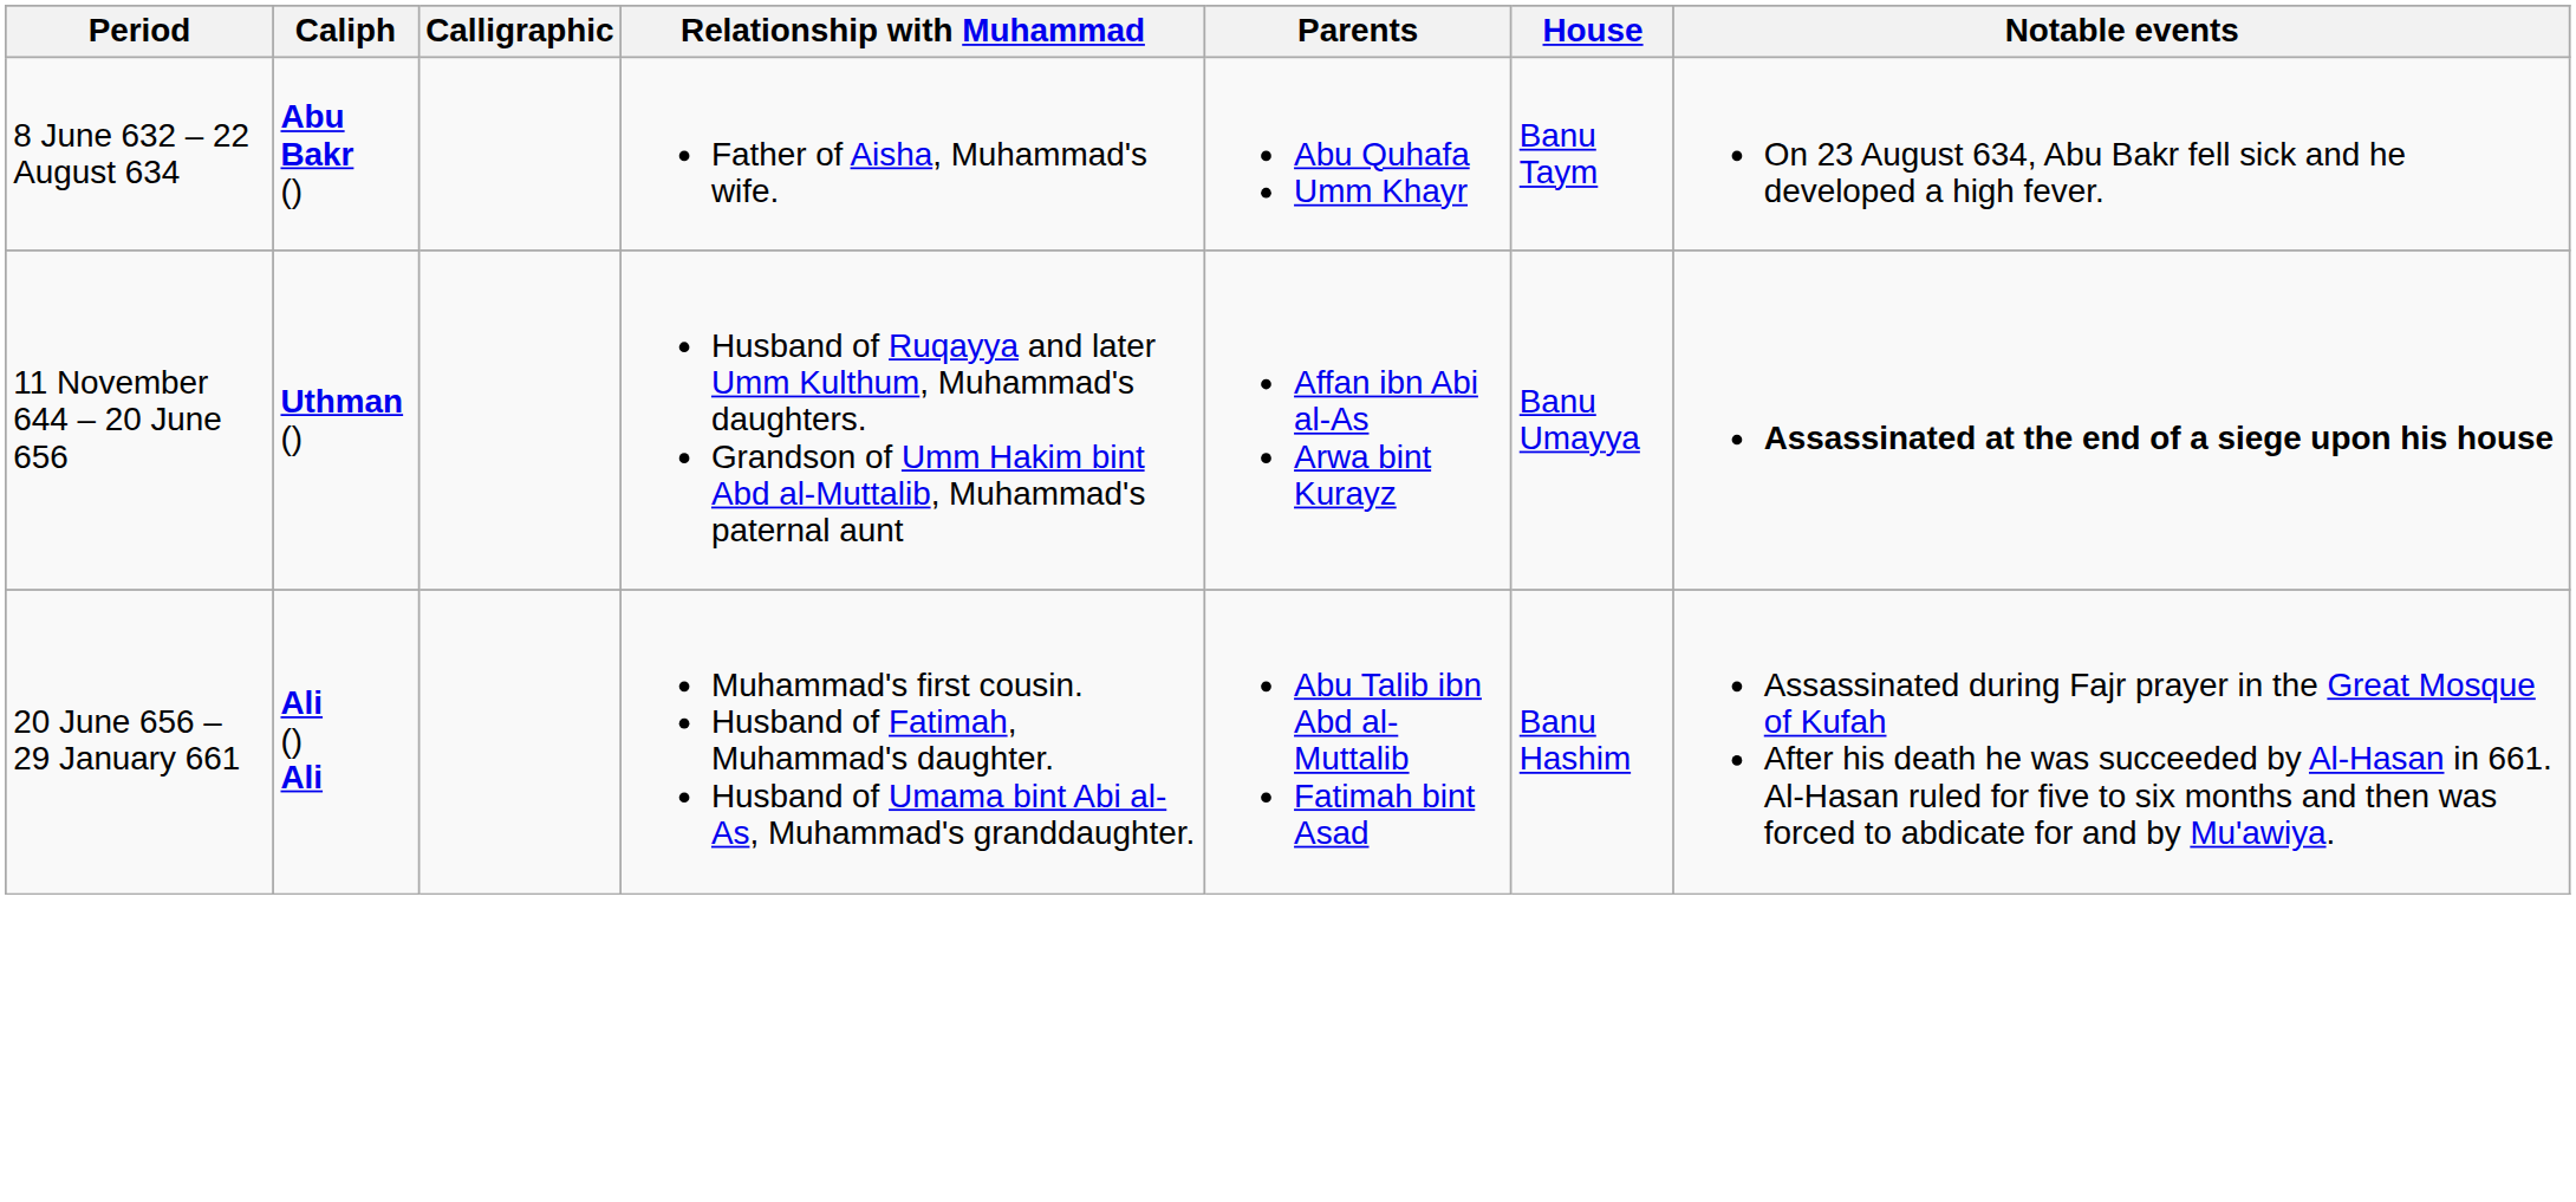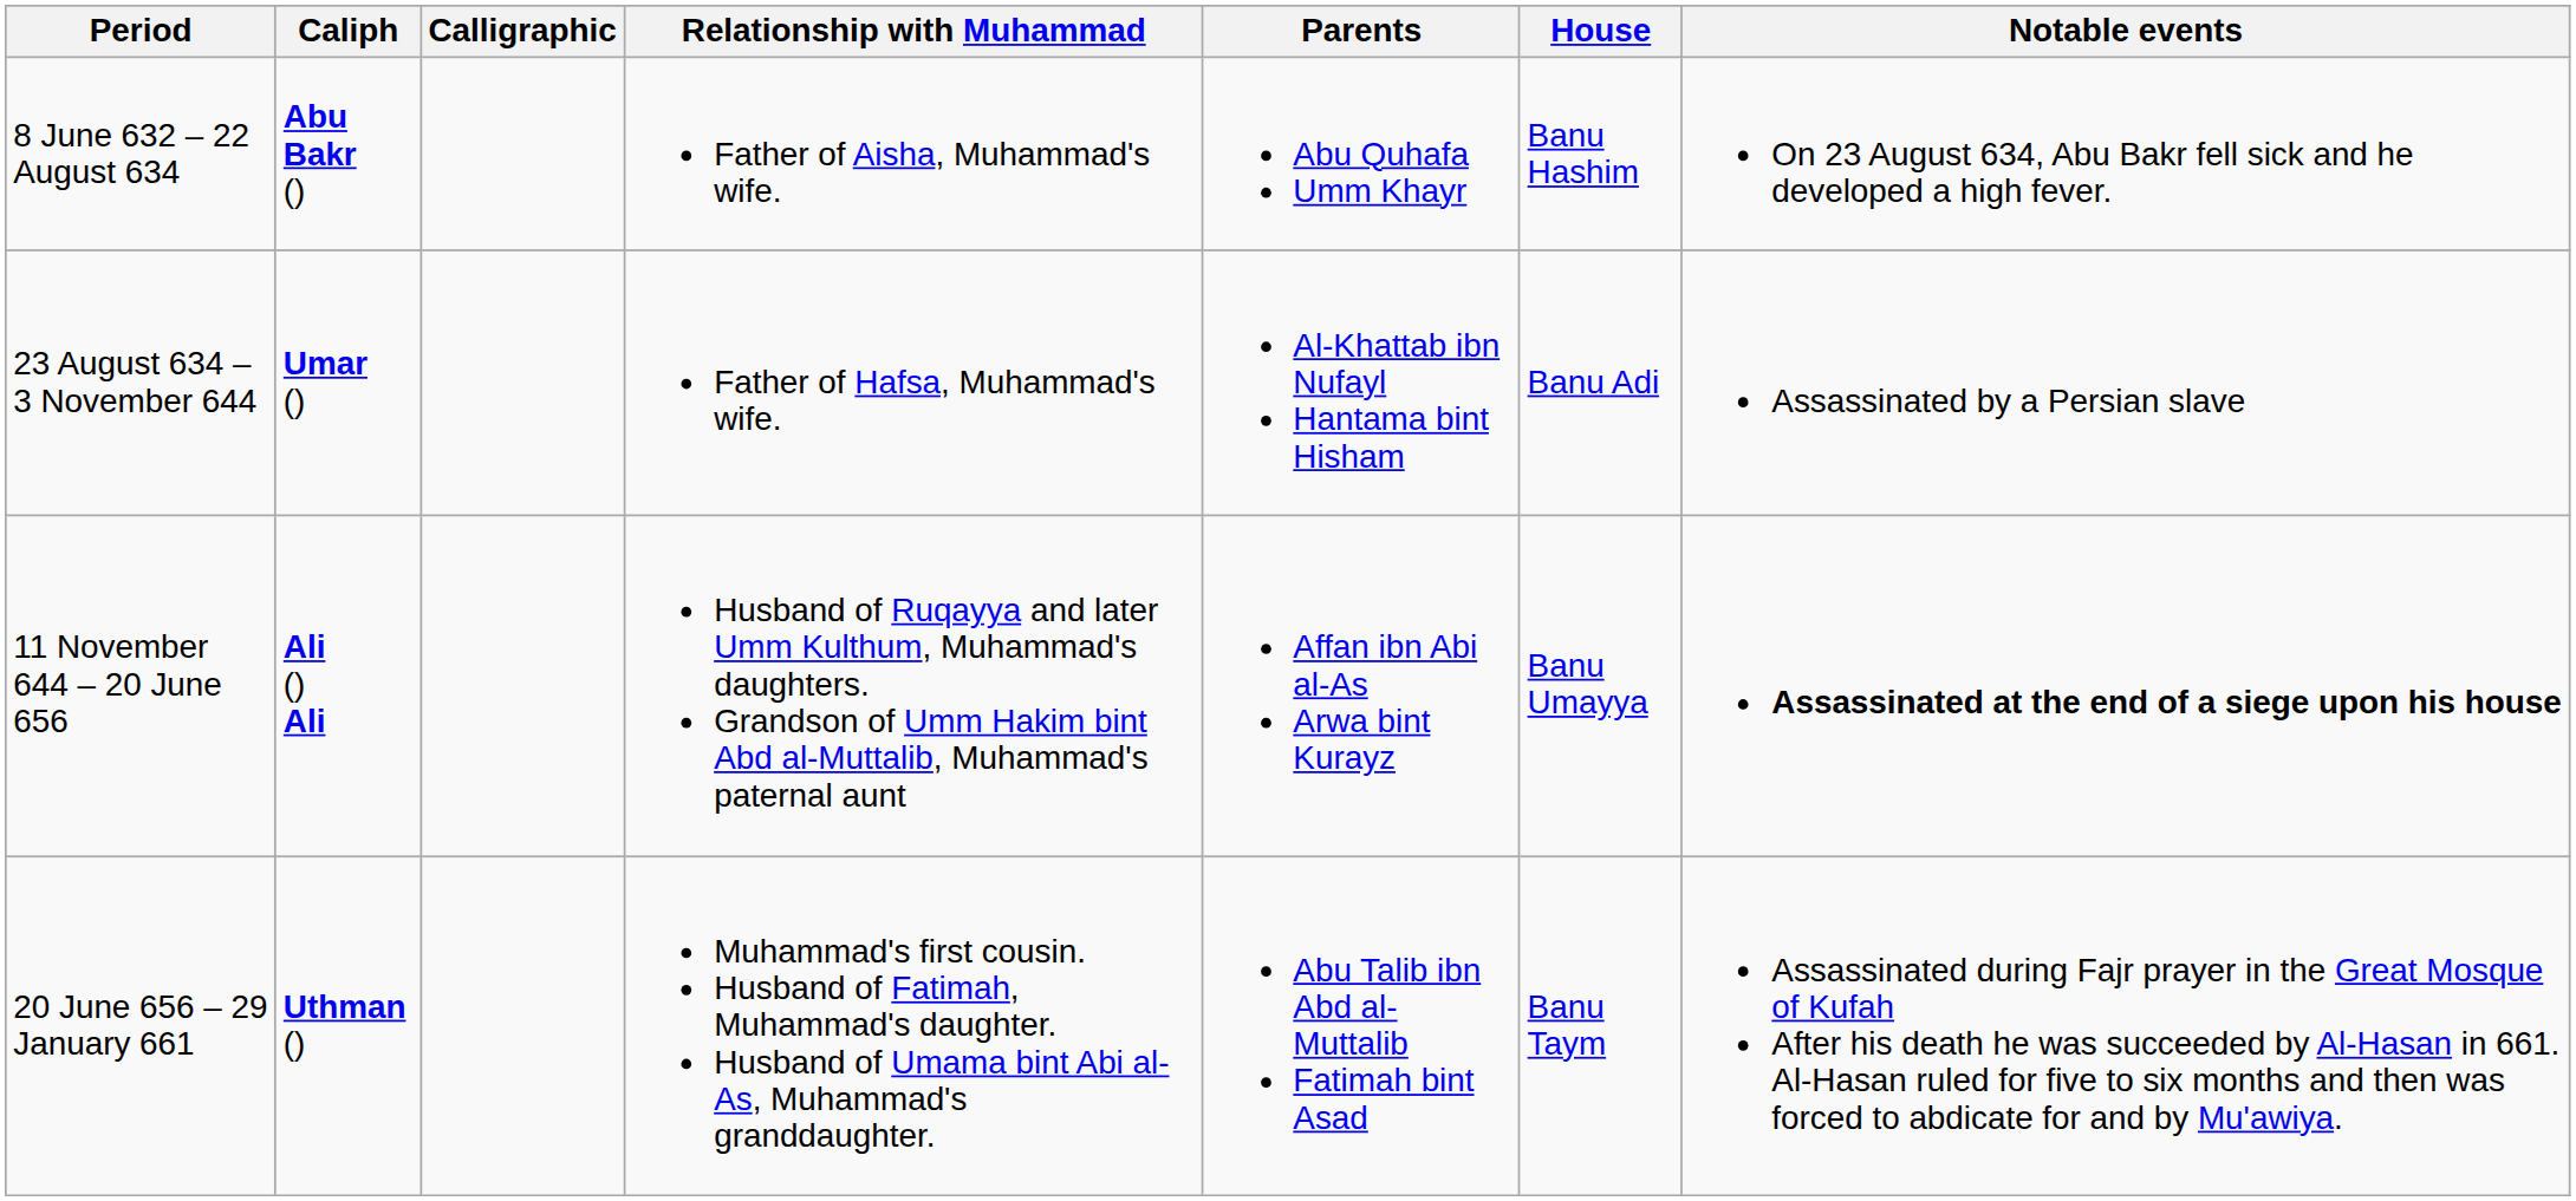 <table class="wikitable">
 <tr>
 <th>Period</th>
 <th>Caliph</th>
 <th>Calligraphic</th>
 <th>Relationship with <a href='#'>Muhammad</a></th>
 <th>Parents</th>
 <th><a href='#'>House</a></th>
 <th>Notable events</th>
 </tr>
 <tr>
 <td>8 June 632 – 22 August 634</td>
 <td><strong><a href='#'>Abu Bakr</a></strong><br>(<strong></strong>)<br></td>
 <td></td>
 <td><br><ul><li>Father of <a href='#'>Aisha</a>, Muhammad's wife.</li></ul></td>
 <td><br><ul><li><a href='#'>Abu Quhafa</a></li><li><a href='#'>Umm Khayr</a></li></ul></td>
-<td><a href='#'>Banu Taym</a></td>
+<td><a href='#'>Banu Hashim</a></td>
 <td><br><ul><li>On 23 August 634, Abu Bakr fell sick and he developed a high fever.</li></ul></td>
 </tr>
 <tr>
+<td>23 August 634 – 3 November 644</td>
+<td><strong><a href='#'>Umar</a></strong><br>(<strong></strong>)<br><em></em></td>
+<td></td>
+<td><br><ul><li>Father of <a href='#'>Hafsa</a>, Muhammad's wife.</li></ul></td>
+<td><br><ul><li><a href='#'>Al-Khattab ibn Nufayl</a></li><li><a href='#'>Hantama bint Hisham</a></li></ul></td>
+<td><a href='#'>Banu Adi</a></td>
+<td><br><ul><li>Assassinated by a Persian slave</li></ul></td>
+</tr>
+<tr>
 <td>11 November 644 – 20 June 656</td>
-<td><strong><a href='#'>Uthman</a></strong><br>(<strong></strong>) <em></em></td>
+<td><strong><a href='#'>Ali</a></strong><br>(<strong></strong>)<br><strong><a href='#'>Ali</a><strong><em><em></td>
 <td></td>
 <td><br><ul><li>Husband of <a href='#'>Ruqayya</a> and later <a href='#'>Umm Kulthum</a>, Muhammad's daughters.</li><li>Grandson of <a href='#'>Umm Hakim bint Abd al-Muttalib</a>, Muhammad's paternal aunt</li></ul></td>
 <td><br><ul><li><a href='#'>Affan ibn Abi al-As</a></li><li><a href='#'>Arwa bint Kurayz</a></li></ul></td>
 <td><a href='#'>Banu Umayya</a></td>
 <td><strong><br><ul><li>Assassinated at the end of a siege upon his house</li></ul></strong></td>
 </tr>
 <tr>
 <td>20 June 656 – 29 January 661</td>
-<td><strong><a href='#'>Ali</a></strong><br>(<strong></strong>)<br><strong><a href='#'>Ali</a><strong><em><em></td>
+<td><strong><a href='#'>Uthman</a></strong><br>(<strong></strong>) <em></em></td>
 <td></td>
 <td><br><ul><li>Muhammad's first cousin.</li><li>Husband of <a href='#'>Fatimah</a>, Muhammad's daughter.</li><li>Husband of <a href='#'>Umama bint Abi al-As</a>, Muhammad's granddaughter.</li></ul></td>
 <td><br><ul><li><a href='#'>Abu Talib ibn Abd al-Muttalib</a></li><li><a href='#'>Fatimah bint Asad</a></li></ul></td>
-<td><a href='#'>Banu Hashim</a></td>
+<td><a href='#'>Banu Taym</a></td>
 <td><br><ul><li>Assassinated during Fajr prayer in the <a href='#'>Great Mosque of Kufah</a></li><li>After his death he was succeeded by <a href='#'>Al-Hasan</a> in 661. Al-Hasan ruled for five to six months and then was forced to abdicate for and by <a href='#'>Mu'awiya</a>.</li></ul></td>
 </tr>
 </table>
